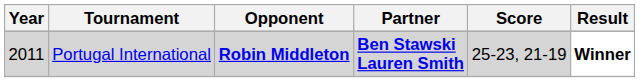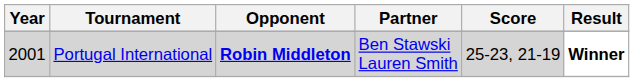 <table class="sortable wikitable" style="font-size: 90%;">
 <tr>
 <th>Year</th>
 <th>Tournament</th>
 <th>Opponent</th>
 <th>Partner</th>
 <th>Score</th>
 <th>Result</th>
 </tr>
 <tr>
 </tr>
 <tr style="background:#D5D5D5">
-<td align="center">2011</td>
+<td align="center">2001</td>
 <td align="left"><a href='#'>Portugal International</a></td>
 <td align="left"><strong> <a href='#'>Robin Middleton</a></strong></td>
-<td align="left"><strong> <a href='#'>Ben Stawski</a><br> <a href='#'>Lauren Smith</a></strong></td>
+<td align="left"> <a href='#'>Ben Stawski</a><br> <a href='#'>Lauren Smith</a></td>
 <td align="left">25-23, 21-19</td>
 <td style="text-align:left; background:white"> <strong>Winner</strong></td>
 </tr>
 <tr>
 </tr>
 </table>
